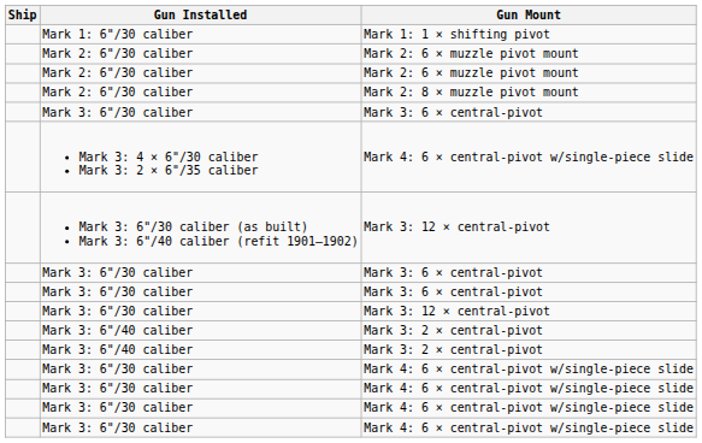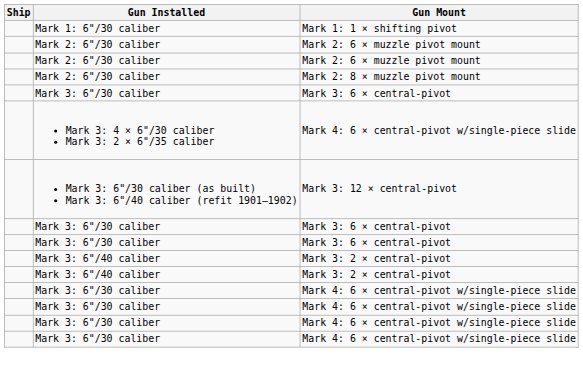 <table class="wikitable">
 <tr>
 <th>Ship</th>
 <th>Gun Installed</th>
 <th>Gun Mount</th>
 </tr>
 <tr>
 <td></td>
 <td>Mark 1: 6"/30 caliber</td>
 <td>Mark 1: 1 × shifting pivot</td>
 </tr>
 <tr>
 <td></td>
 <td>Mark 2: 6"/30 caliber</td>
 <td>Mark 2: 6 × muzzle pivot mount</td>
 </tr>
 <tr>
 <td></td>
 <td>Mark 2: 6"/30 caliber</td>
 <td>Mark 2: 6 × muzzle pivot mount</td>
 </tr>
 <tr>
 <td></td>
 <td>Mark 2: 6"/30 caliber</td>
 <td>Mark 2: 8 × muzzle pivot mount</td>
 </tr>
 <tr>
 <td></td>
 <td>Mark 3: 6"/30 caliber</td>
 <td>Mark 3: 6 × central-pivot</td>
 </tr>
 <tr>
 <td></td>
 <td><br><ul><li>Mark 3: 4 × 6"/30 caliber</li><li>Mark 3: 2 × 6"/35 caliber</li></ul></td>
 <td>Mark 4: 6 × central-pivot w/single-piece slide</td>
 </tr>
 <tr>
 <td></td>
 <td><br><ul><li>Mark 3: 6"/30 caliber (as built)</li><li>Mark 3: 6"/40 caliber (refit 1901–1902)</li></ul></td>
 <td>Mark 3: 12 × central-pivot</td>
 </tr>
 <tr>
 <td></td>
 <td>Mark 3: 6"/30 caliber</td>
 <td>Mark 3: 6 × central-pivot</td>
 </tr>
 <tr>
 <td></td>
 <td>Mark 3: 6"/30 caliber</td>
 <td>Mark 3: 6 × central-pivot</td>
 </tr>
 <tr>
 <td></td>
-<td>Mark 3: 6"/30 caliber</td>
-<td>Mark 3: 12 × central-pivot</td>
-</tr>
-<tr>
-<td></td>
 <td>Mark 3: 6"/40 caliber</td>
 <td>Mark 3: 2 × central-pivot</td>
 </tr>
 <tr>
 <td></td>
 <td>Mark 3: 6"/40 caliber</td>
 <td>Mark 3: 2 × central-pivot</td>
 </tr>
 <tr>
 <td></td>
 <td>Mark 3: 6"/30 caliber</td>
 <td>Mark 4: 6 × central-pivot w/single-piece slide</td>
 </tr>
 <tr>
 <td></td>
 <td>Mark 3: 6"/30 caliber</td>
 <td>Mark 4: 6 × central-pivot w/single-piece slide</td>
 </tr>
 <tr>
 <td></td>
 <td>Mark 3: 6"/30 caliber</td>
 <td>Mark 4: 6 × central-pivot w/single-piece slide</td>
 </tr>
 <tr>
 <td></td>
 <td>Mark 3: 6"/30 caliber</td>
 <td>Mark 4: 6 × central-pivot w/single-piece slide</td>
 </tr>
 </table>
